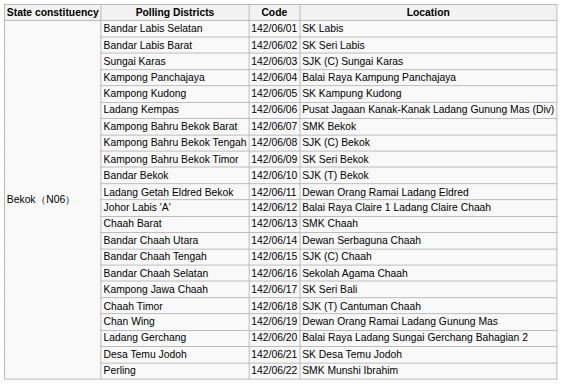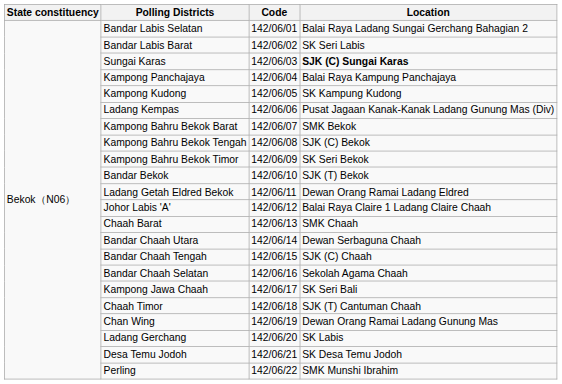 <table class="wikitable sortable mw-collapsible" style="white-space:nowrap;font-size:85%">
 <tr>
 <th>State constituency</th>
 <th>Polling Districts</th>
 <th>Code</th>
 <th>Location</th>
 </tr>
 <tr>
 <td rowspan="22">Bekok（N06）</td>
 <td>Bandar Labis Selatan</td>
 <td>142/06/01</td>
-<td>SK Labis</td>
+<td>Balai Raya Ladang Sungai Gerchang Bahagian 2</td>
 </tr>
 <tr>
 <td>Bandar Labis Barat</td>
 <td>142/06/02</td>
 <td>SK Seri Labis</td>
 </tr>
 <tr>
 <td>Sungai Karas</td>
 <td>142/06/03</td>
-<td>SJK (C) Sungai Karas</td>
+<td><strong>SJK (C) Sungai Karas</strong></td>
 </tr>
 <tr>
 <td>Kampong Panchajaya</td>
 <td>142/06/04</td>
 <td>Balai Raya Kampung Panchajaya</td>
 </tr>
 <tr>
 <td>Kampong Kudong</td>
 <td>142/06/05</td>
 <td>SK Kampung Kudong</td>
 </tr>
 <tr>
 <td>Ladang Kempas</td>
 <td>142/06/06</td>
 <td>Pusat Jagaan Kanak-Kanak Ladang Gunung Mas (Div)</td>
 </tr>
 <tr>
 <td>Kampong Bahru Bekok Barat</td>
 <td>142/06/07</td>
 <td>SMK Bekok</td>
 </tr>
 <tr>
 <td>Kampong Bahru Bekok Tengah</td>
 <td>142/06/08</td>
 <td>SJK (C) Bekok</td>
 </tr>
 <tr>
 <td>Kampong Bahru Bekok Timor</td>
 <td>142/06/09</td>
 <td>SK Seri Bekok</td>
 </tr>
 <tr>
 <td>Bandar Bekok</td>
 <td>142/06/10</td>
 <td>SJK (T) Bekok</td>
 </tr>
 <tr>
 <td>Ladang Getah Eldred Bekok</td>
 <td>142/06/11</td>
 <td>Dewan Orang Ramai Ladang Eldred</td>
 </tr>
 <tr>
 <td>Johor Labis 'A'</td>
 <td>142/06/12</td>
 <td>Balai Raya Claire 1 Ladang Claire Chaah</td>
 </tr>
 <tr>
 <td>Chaah Barat</td>
 <td>142/06/13</td>
 <td>SMK Chaah</td>
 </tr>
 <tr>
 <td>Bandar Chaah Utara</td>
 <td>142/06/14</td>
 <td>Dewan Serbaguna Chaah</td>
 </tr>
 <tr>
 <td>Bandar Chaah Tengah</td>
 <td>142/06/15</td>
 <td>SJK (C) Chaah</td>
 </tr>
 <tr>
 <td>Bandar Chaah Selatan</td>
 <td>142/06/16</td>
 <td>Sekolah Agama Chaah</td>
 </tr>
 <tr>
 <td>Kampong Jawa Chaah</td>
 <td>142/06/17</td>
 <td>SK Seri Bali</td>
 </tr>
 <tr>
 <td>Chaah Timor</td>
 <td>142/06/18</td>
 <td>SJK (T) Cantuman Chaah</td>
 </tr>
 <tr>
 <td>Chan Wing</td>
 <td>142/06/19</td>
 <td>Dewan Orang Ramai Ladang Gunung Mas</td>
 </tr>
 <tr>
 <td>Ladang Gerchang</td>
 <td>142/06/20</td>
-<td>Balai Raya Ladang Sungai Gerchang Bahagian 2</td>
+<td>SK Labis</td>
 </tr>
 <tr>
 <td>Desa Temu Jodoh</td>
 <td>142/06/21</td>
 <td>SK Desa Temu Jodoh</td>
 </tr>
 <tr>
 <td>Perling</td>
 <td>142/06/22</td>
 <td>SMK Munshi Ibrahim</td>
 </tr>
 </table>
